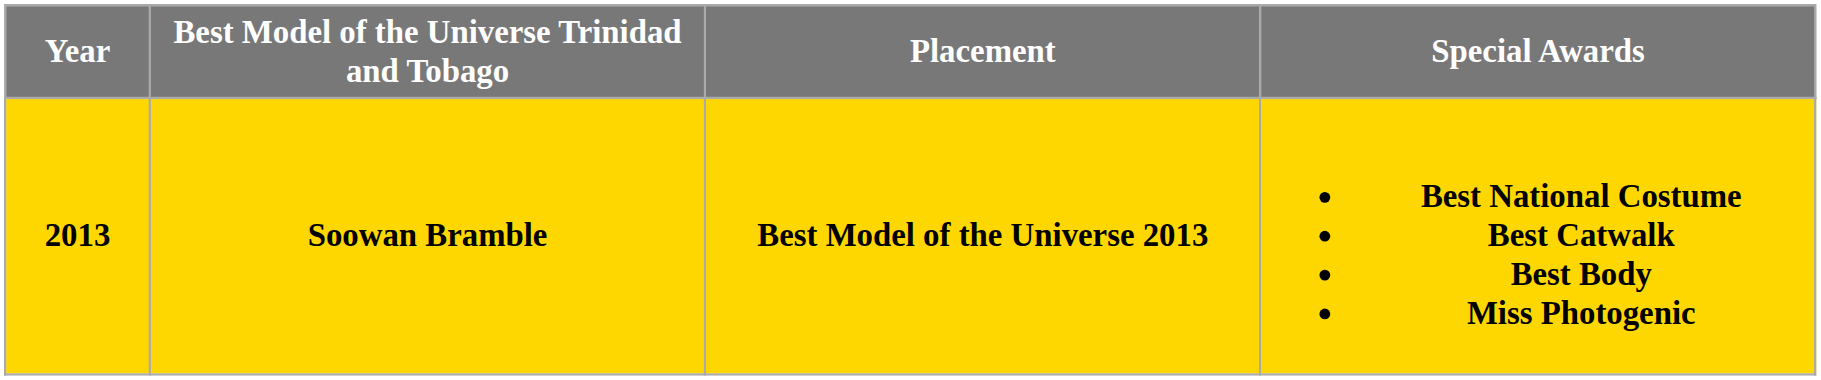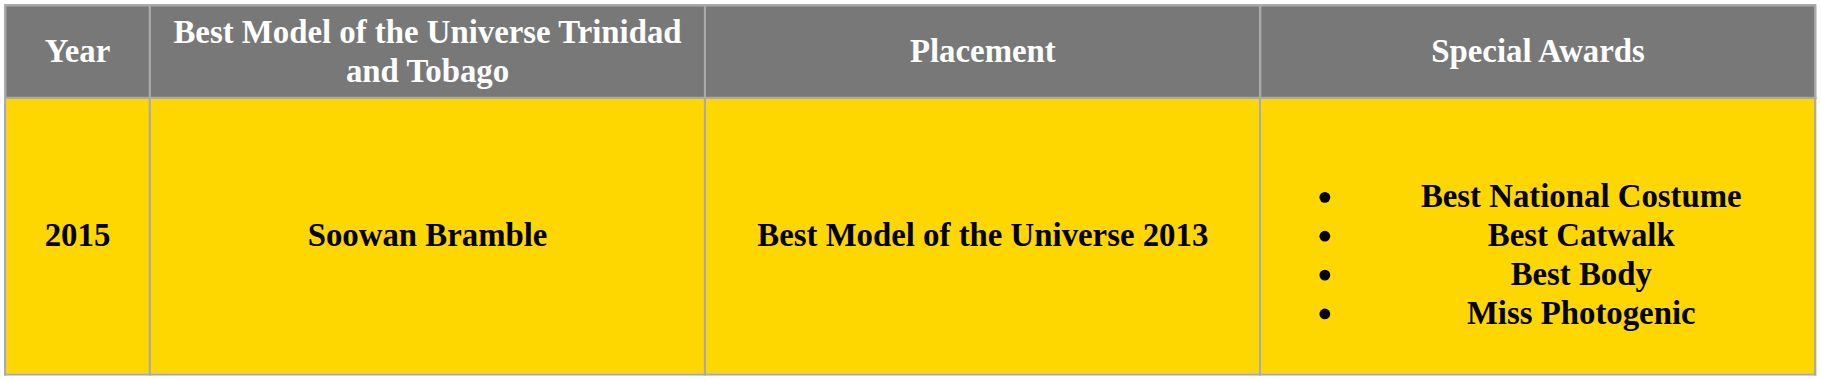 <table class="wikitable sortable" style="font-size: 95%; text-align:center">
 <tr>
 <th width="60" style="background-color:#787878;color:#FFFFFF;">Year</th>
 <th width="250" style="background-color:#787878;color:#FFFFFF;">Best Model of the Universe Trinidad and Tobago</th>
 <th width="250" style="background-color:#787878;color:#FFFFFF;">Placement</th>
 <th width="250" style="background-color:#787878;color:#FFFFFF;">Special Awards</th>
 </tr>
 <tr>
 </tr>
 <tr style="background-color:Gold; font-weight: bold">
-<td>2013</td>
+<td>2015</td>
 <td>Soowan Bramble</td>
 <td>Best Model of the Universe 2013</td>
 <td><br><ul><li>Best National Costume</li><li>Best Catwalk</li><li>Best Body</li><li>Miss Photogenic</li></ul></td>
 </tr>
 </table>
